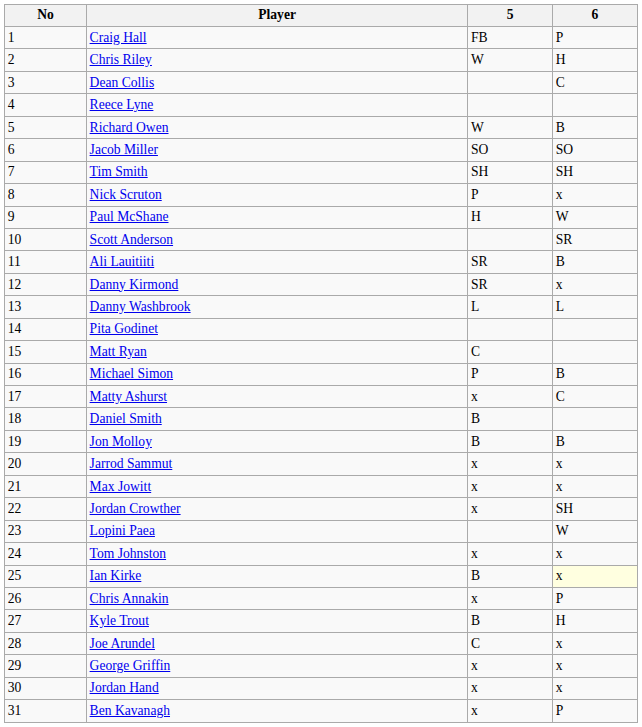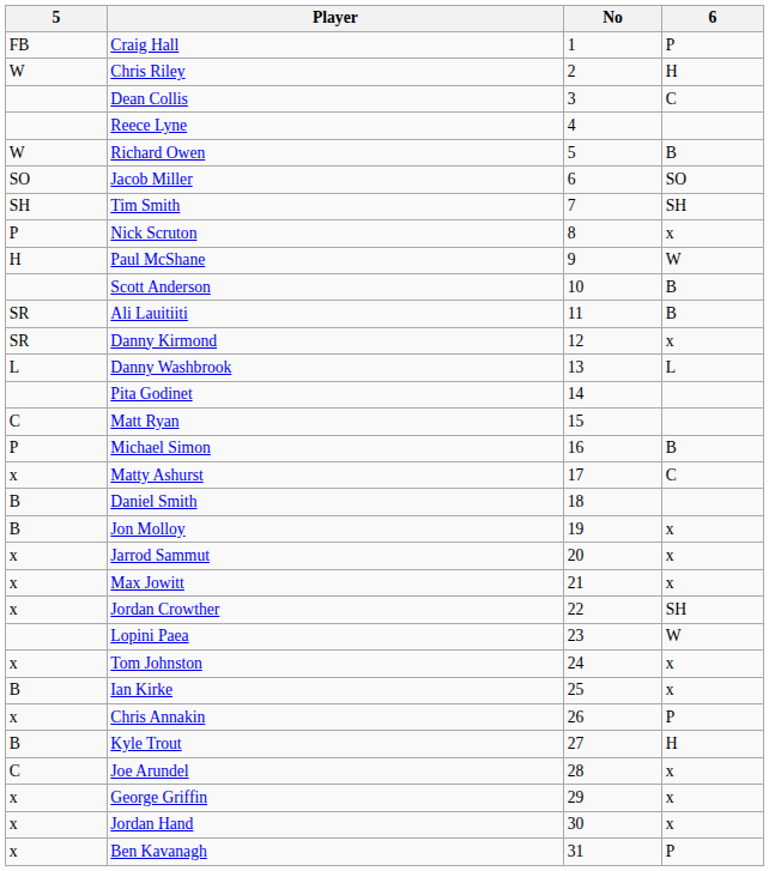 <table class="wikitable"  style="font-size:85%; width:40%;">
 <tr>
+<th>5</th>
+<th>Player</th>
 <th>No</th>
-<th>Player</th>
-<th>5</th>
 <th>6</th>
 </tr>
 <tr>
+<td>FB</td>
+<td><a href='#'>Craig Hall</a></td>
 <td>1</td>
-<td><a href='#'>Craig Hall</a></td>
-<td>FB</td>
 <td>P</td>
 </tr>
 <tr>
+<td>W</td>
+<td><a href='#'>Chris Riley</a></td>
 <td>2</td>
-<td><a href='#'>Chris Riley</a></td>
-<td>W</td>
 <td>H</td>
 </tr>
 <tr>
+<td></td>
+<td><a href='#'>Dean Collis</a></td>
 <td>3</td>
-<td><a href='#'>Dean Collis</a></td>
-<td></td>
 <td>C</td>
 </tr>
 <tr>
+<td></td>
+<td><a href='#'>Reece Lyne</a></td>
 <td>4</td>
-<td><a href='#'>Reece Lyne</a></td>
-<td></td>
 <td></td>
 </tr>
 <tr>
+<td>W</td>
+<td><a href='#'>Richard Owen</a></td>
 <td>5</td>
-<td><a href='#'>Richard Owen</a></td>
-<td>W</td>
 <td>B</td>
 </tr>
 <tr>
+<td>SO</td>
+<td><a href='#'>Jacob Miller</a></td>
 <td>6</td>
-<td><a href='#'>Jacob Miller</a></td>
-<td>SO</td>
 <td>SO</td>
 </tr>
 <tr>
+<td>SH</td>
+<td><a href='#'>Tim Smith</a></td>
 <td>7</td>
-<td><a href='#'>Tim Smith</a></td>
-<td>SH</td>
 <td>SH</td>
 </tr>
 <tr>
+<td>P</td>
+<td><a href='#'>Nick Scruton</a></td>
 <td>8</td>
-<td><a href='#'>Nick Scruton</a></td>
-<td>P</td>
 <td>x</td>
 </tr>
 <tr>
+<td>H</td>
+<td><a href='#'>Paul McShane</a></td>
 <td>9</td>
-<td><a href='#'>Paul McShane</a></td>
-<td>H</td>
 <td>W</td>
 </tr>
 <tr>
+<td></td>
+<td><a href='#'>Scott Anderson</a></td>
 <td>10</td>
-<td><a href='#'>Scott Anderson</a></td>
-<td></td>
-<td>SR</td>
-</tr>
-<tr>
-<td>11</td>
-<td><a href='#'>Ali Lauitiiti</a></td>
-<td>SR</td>
 <td>B</td>
 </tr>
 <tr>
+<td>SR</td>
+<td><a href='#'>Ali Lauitiiti</a></td>
+<td>11</td>
+<td>B</td>
+</tr>
+<tr>
+<td>SR</td>
+<td><a href='#'>Danny Kirmond</a></td>
 <td>12</td>
-<td><a href='#'>Danny Kirmond</a></td>
-<td>SR</td>
 <td>x</td>
 </tr>
 <tr>
+<td>L</td>
+<td><a href='#'>Danny Washbrook</a></td>
 <td>13</td>
-<td><a href='#'>Danny Washbrook</a></td>
-<td>L</td>
 <td>L</td>
 </tr>
 <tr>
+<td></td>
+<td><a href='#'>Pita Godinet</a></td>
 <td>14</td>
-<td><a href='#'>Pita Godinet</a></td>
-<td></td>
 <td></td>
 </tr>
 <tr>
+<td>C</td>
+<td><a href='#'>Matt Ryan</a></td>
 <td>15</td>
-<td><a href='#'>Matt Ryan</a></td>
-<td>C</td>
 <td></td>
 </tr>
 <tr>
+<td>P</td>
+<td><a href='#'>Michael Simon</a></td>
 <td>16</td>
-<td><a href='#'>Michael Simon</a></td>
-<td>P</td>
 <td>B</td>
 </tr>
 <tr>
+<td>x</td>
+<td><a href='#'>Matty Ashurst</a></td>
 <td>17</td>
-<td><a href='#'>Matty Ashurst</a></td>
-<td>x</td>
 <td>C</td>
 </tr>
 <tr>
+<td>B</td>
+<td><a href='#'>Daniel Smith</a></td>
 <td>18</td>
-<td><a href='#'>Daniel Smith</a></td>
-<td>B</td>
 <td></td>
 </tr>
 <tr>
+<td>B</td>
+<td><a href='#'>Jon Molloy</a></td>
 <td>19</td>
-<td><a href='#'>Jon Molloy</a></td>
-<td>B</td>
-<td>B</td>
-</tr>
-<tr>
-<td>20</td>
-<td><a href='#'>Jarrod Sammut</a></td>
-<td>x</td>
 <td>x</td>
 </tr>
 <tr>
-<td>21</td>
-<td><a href='#'>Max Jowitt</a></td>
 <td>x</td>
+<td><a href='#'>Jarrod Sammut</a></td>
+<td>20</td>
 <td>x</td>
 </tr>
 <tr>
+<td>x</td>
+<td><a href='#'>Max Jowitt</a></td>
+<td>21</td>
+<td>x</td>
+</tr>
+<tr>
+<td>x</td>
+<td><a href='#'>Jordan Crowther</a></td>
 <td>22</td>
-<td><a href='#'>Jordan Crowther</a></td>
-<td>x</td>
 <td>SH</td>
 </tr>
 <tr>
+<td></td>
+<td><a href='#'>Lopini Paea</a></td>
 <td>23</td>
-<td><a href='#'>Lopini Paea</a></td>
-<td></td>
 <td>W</td>
 </tr>
 <tr>
+<td>x</td>
+<td><a href='#'>Tom Johnston</a></td>
 <td>24</td>
-<td><a href='#'>Tom Johnston</a></td>
-<td>x</td>
 <td>x</td>
 </tr>
 <tr>
+<td>B</td>
+<td><a href='#'>Ian Kirke</a></td>
 <td>25</td>
-<td><a href='#'>Ian Kirke</a></td>
-<td>B</td>
-<td style="background: lightyellow;">x</td>
+<td>x</td>
 </tr>
 <tr>
+<td>x</td>
+<td><a href='#'>Chris Annakin</a></td>
 <td>26</td>
-<td><a href='#'>Chris Annakin</a></td>
-<td>x</td>
 <td>P</td>
 </tr>
 <tr>
+<td>B</td>
+<td><a href='#'>Kyle Trout</a></td>
 <td>27</td>
-<td><a href='#'>Kyle Trout</a></td>
-<td>B</td>
 <td>H</td>
 </tr>
 <tr>
+<td>C</td>
+<td><a href='#'>Joe Arundel</a></td>
 <td>28</td>
-<td><a href='#'>Joe Arundel</a></td>
-<td>C</td>
 <td>x</td>
 </tr>
 <tr>
+<td>x</td>
+<td><a href='#'>George Griffin</a></td>
 <td>29</td>
-<td><a href='#'>George Griffin</a></td>
-<td>x</td>
 <td>x</td>
 </tr>
 <tr>
+<td>x</td>
+<td><a href='#'>Jordan Hand</a></td>
 <td>30</td>
-<td><a href='#'>Jordan Hand</a></td>
-<td>x</td>
 <td>x</td>
 </tr>
 <tr>
+<td>x</td>
+<td><a href='#'>Ben Kavanagh</a></td>
 <td>31</td>
-<td><a href='#'>Ben Kavanagh</a></td>
-<td>x</td>
 <td>P</td>
 </tr>
 </table>
